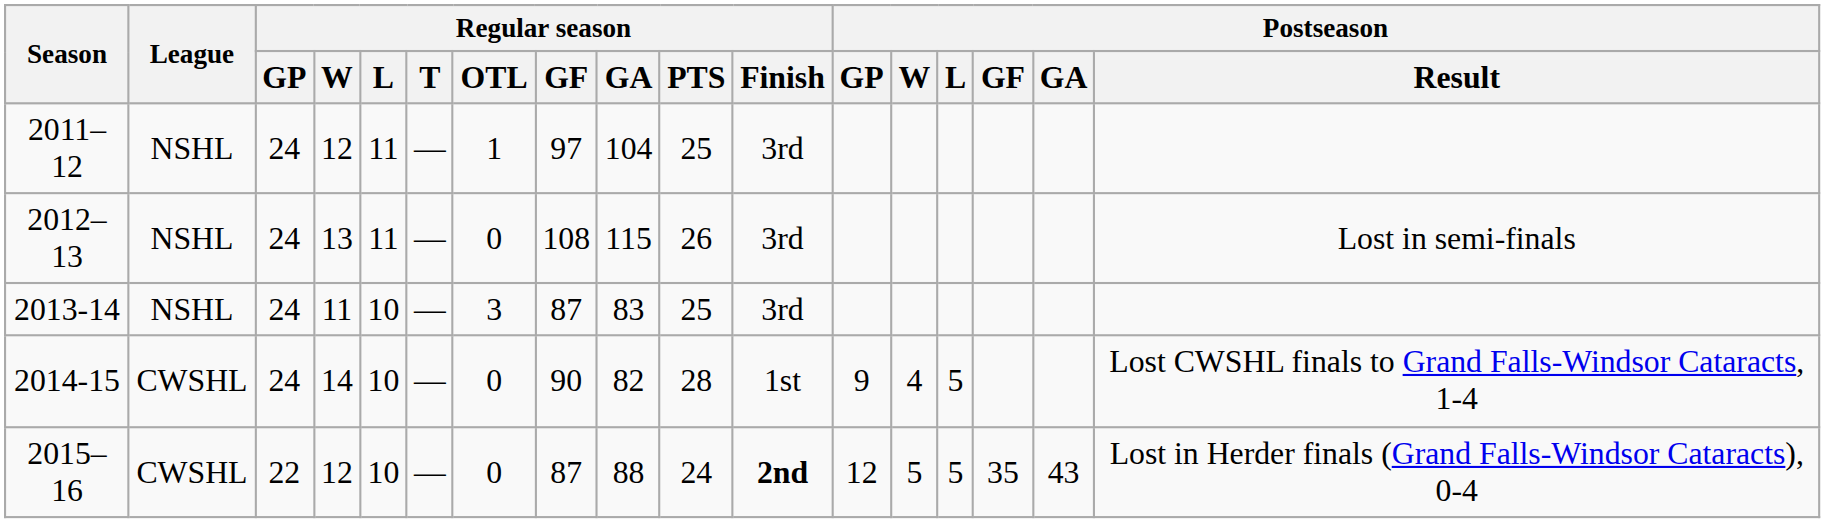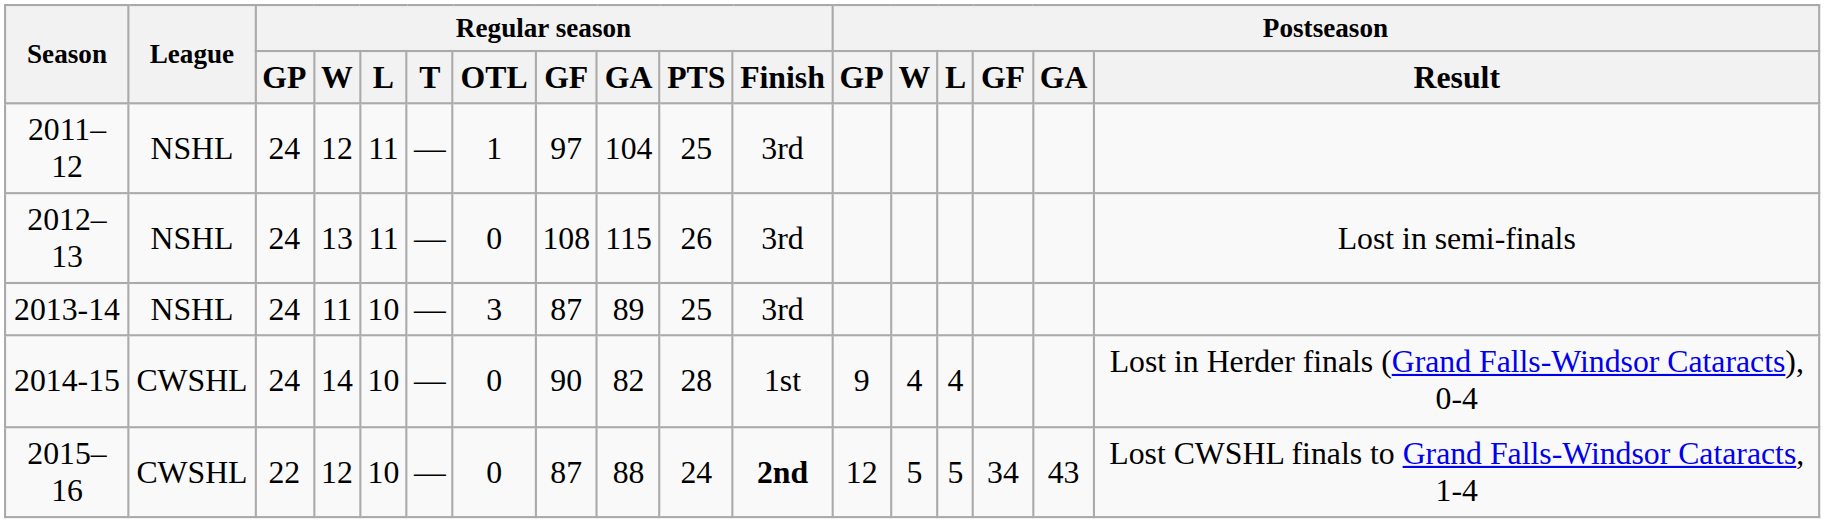 <table class="wikitable plainrowheaders"  style="text-align: center; font-size: 95%">
 <tr align="center" style="font-size: small; font-weight:bold; background-color:#dddddd; padding:5px;">
 <th rowspan="2" scope="col">Season</th>
 <th rowspan="2" scope="col">League</th>
 <th colspan="9">Regular season</th>
 <th colspan="9">Postseason</th>
 </tr>
 <tr>
 <th scope="col">GP</th>
 <th scope="col">W</th>
 <th scope="col">L</th>
 <th scope="col">T</th>
 <th scope="col">OTL</th>
 <th scope="col">GF</th>
 <th scope="col">GA</th>
 <th scope="col">PTS</th>
 <th scope="col">Finish</th>
 <th scope="col">GP</th>
 <th scope="col">W</th>
 <th scope="col">L</th>
 <th scope="col">GF</th>
 <th scope="col">GA</th>
 <th scope="col">Result</th>
 </tr>
 <tr>
 <td scope="row">2011–12</td>
 <td>NSHL</td>
 <td>24</td>
 <td>12</td>
 <td>11</td>
 <td>—</td>
 <td>1</td>
 <td>97</td>
 <td>104</td>
 <td>25</td>
 <td>3rd</td>
 <td></td>
 <td></td>
 <td></td>
 <td></td>
 <td></td>
 <td></td>
 </tr>
 <tr>
 <td scope="row">2012–13</td>
 <td>NSHL</td>
 <td>24</td>
 <td>13</td>
 <td>11</td>
 <td>—</td>
 <td>0</td>
 <td>108</td>
 <td>115</td>
 <td>26</td>
 <td>3rd</td>
 <td></td>
 <td></td>
 <td></td>
 <td></td>
 <td></td>
 <td>Lost in semi-finals</td>
 </tr>
 <tr>
 <td scope="row">2013-14</td>
 <td>NSHL</td>
 <td>24</td>
 <td>11</td>
 <td>10</td>
 <td>—</td>
 <td>3</td>
 <td>87</td>
-<td>83</td>
+<td>89</td>
 <td>25</td>
 <td>3rd</td>
 <td></td>
 <td></td>
 <td></td>
 <td></td>
 <td></td>
 <td></td>
 </tr>
 <tr>
 <td scope="row">2014-15</td>
 <td>CWSHL</td>
 <td>24</td>
 <td>14</td>
 <td>10</td>
 <td>—</td>
 <td>0</td>
 <td>90</td>
 <td>82</td>
 <td>28</td>
 <td>1st</td>
 <td>9</td>
 <td>4</td>
-<td>5</td>
+<td>4</td>
 <td></td>
 <td></td>
-<td>Lost CWSHL finals to <a href='#'>Grand Falls-Windsor Cataracts</a>, 1-4</td>
+<td>Lost in Herder finals (<a href='#'>Grand Falls-Windsor Cataracts</a>), 0-4</td>
 </tr>
 <tr>
 <td>2015–16</td>
 <td>CWSHL</td>
 <td>22</td>
 <td>12</td>
 <td>10</td>
 <td>—</td>
 <td>0</td>
 <td>87</td>
 <td>88</td>
 <td>24</td>
 <td><strong>2nd</strong></td>
 <td>12</td>
 <td>5</td>
 <td>5</td>
-<td>35</td>
+<td>34</td>
 <td>43</td>
-<td>Lost in Herder finals (<a href='#'>Grand Falls-Windsor Cataracts</a>), 0-4</td>
+<td>Lost CWSHL finals to <a href='#'>Grand Falls-Windsor Cataracts</a>, 1-4</td>
 </tr>
 </table>
